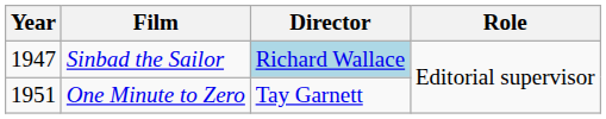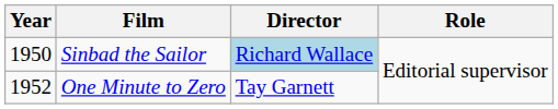 <table class="wikitable">
 <tr>
 <th>Year</th>
 <th>Film</th>
 <th>Director</th>
 <th>Role</th>
 </tr>
 <tr>
-<td>1947</td>
+<td>1950</td>
 <td><em><a href='#'>Sinbad the Sailor</a></em></td>
 <td style="background: lightblue;"><a href='#'>Richard Wallace</a></td>
 <td rowspan=2>Editorial supervisor</td>
 </tr>
 <tr>
-<td>1951</td>
+<td>1952</td>
 <td><em><a href='#'>One Minute to Zero</a></em></td>
 <td><a href='#'>Tay Garnett</a></td>
 </tr>
 </table>
